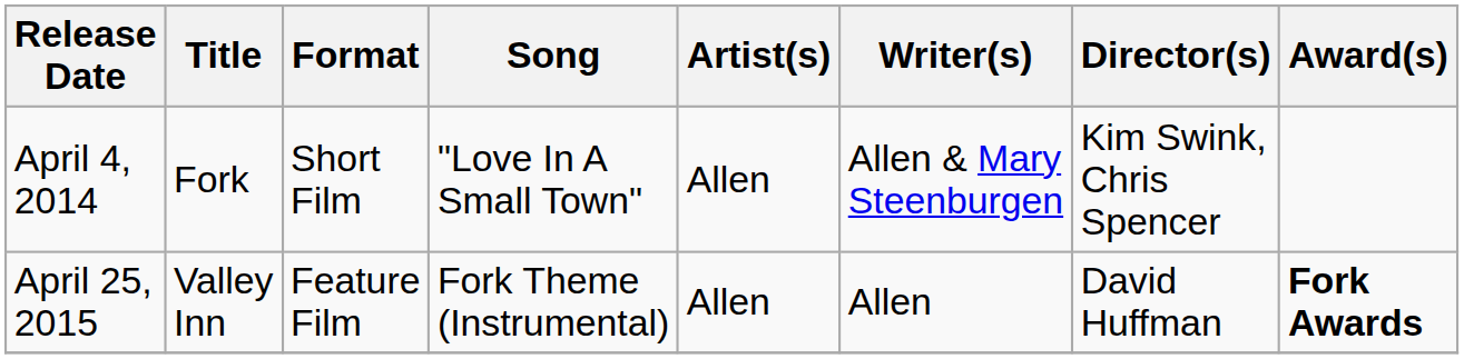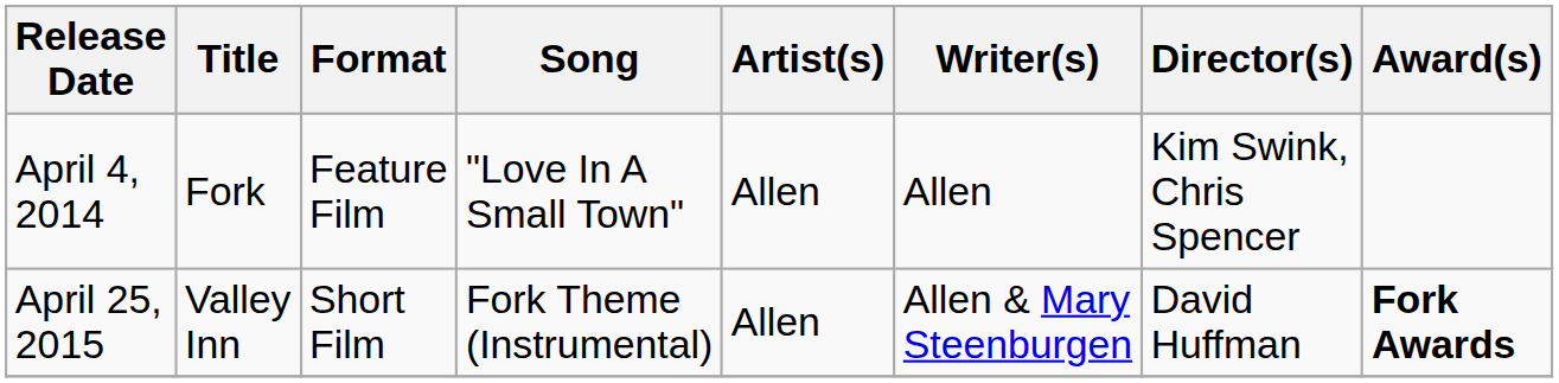 <table class="wikitable">
 <tr>
 <th>Release Date</th>
 <th>Title</th>
 <th>Format</th>
 <th>Song</th>
 <th>Artist(s)</th>
 <th>Writer(s)</th>
 <th>Director(s)</th>
 <th>Award(s)</th>
 </tr>
 <tr>
 <td>April 4, 2014</td>
 <td>Fork </td>
-<td>Short Film</td>
+<td>Feature Film</td>
 <td>"Love In A Small Town" </td>
 <td>Allen</td>
-<td>Allen & <a href='#'>Mary Steenburgen</a></td>
+<td>Allen</td>
 <td>Kim Swink, Chris Spencer </td>
 <td></td>
 </tr>
 <tr>
 <td>April 25, 2015</td>
 <td>Valley Inn</td>
-<td>Feature Film</td>
+<td>Short Film</td>
 <td>Fork Theme (Instrumental)</td>
 <td>Allen</td>
-<td>Allen</td>
+<td>Allen & <a href='#'>Mary Steenburgen</a></td>
 <td>David Huffman </td>
 <td><strong>Fork Awards </strong></td>
 </tr>
 <tr>
 </tr>
 </table>
